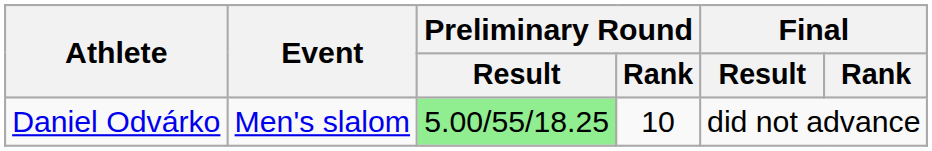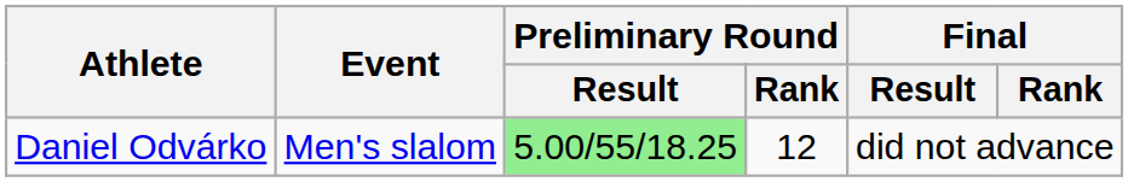 <table class="wikitable" style="font-size:90%;text-align:center">
 <tr>
 <th rowspan="2">Athlete</th>
 <th rowspan="2">Event</th>
 <th colspan="2">Preliminary Round</th>
 <th colspan="2">Final</th>
 </tr>
 <tr style="font-size:95%">
 <th>Result</th>
 <th>Rank</th>
 <th>Result</th>
 <th>Rank</th>
 </tr>
 <tr>
 <td align="left"><a href='#'>Daniel Odvárko</a></td>
 <td align="left"><a href='#'>Men's slalom</a></td>
 <td style="background: lightgreen;">5.00/55/18.25</td>
-<td>10</td>
+<td>12</td>
 <td colspan="2">did not advance</td>
 </tr>
 </table>
